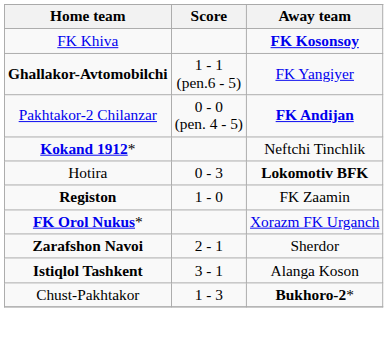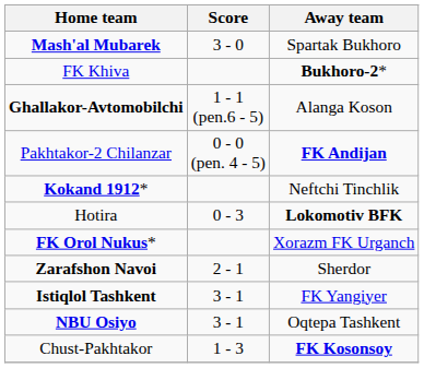 <table class="wikitable" style="text-align: center">
 <tr>
 </tr>
 <tr>
 <th>Home team</th>
 <th>Score</th>
 <th>Away team</th>
 </tr>
 <tr>
+<td><strong><a href='#'>Mash'al Mubarek</a></strong></td>
+<td>3 - 0</td>
+<td>Spartak Bukhoro</td>
+</tr>
+<tr>
 <td><a href='#'>FK Khiva</a></td>
 <td></td>
-<td><strong><a href='#'>FK Kosonsoy</a></strong></td>
+<td><strong>Bukhoro-2</strong>*</td>
 </tr>
 <tr>
 <td><strong>Ghallakor-Avtomobilchi</strong></td>
 <td>1 - 1<br> (pen.6 - 5)</td>
-<td><a href='#'>FK Yangiyer</a></td>
+<td>Alanga Koson</td>
 </tr>
 <tr>
 <td><a href='#'>Pakhtakor-2 Chilanzar</a></td>
 <td>0 - 0<br>(pen. 4 - 5)</td>
 <td><strong><a href='#'>FK Andijan</a></strong></td>
 </tr>
 <tr>
 <td><strong><a href='#'>Kokand 1912</a></strong>*</td>
 <td></td>
 <td>Neftchi Tinchlik</td>
 </tr>
 <tr>
 <td>Hotira</td>
 <td>0 - 3</td>
 <td><strong>Lokomotiv BFK</strong></td>
 </tr>
 <tr>
-<td><strong>Registon</strong></td>
-<td>1 - 0</td>
-<td>FK Zaamin</td>
-</tr>
-<tr>
 <td><strong><a href='#'>FK Orol Nukus</a></strong>*</td>
 <td></td>
 <td><a href='#'>Xorazm FK Urganch</a></td>
 </tr>
 <tr>
 <td><strong>Zarafshon Navoi</strong></td>
 <td>2 - 1</td>
 <td>Sherdor</td>
 </tr>
 <tr>
 <td><strong>Istiqlol Tashkent</strong></td>
 <td>3 - 1</td>
-<td>Alanga Koson</td>
+<td><a href='#'>FK Yangiyer</a></td>
+</tr>
+<tr>
+<td><strong><a href='#'>NBU Osiyo</a></strong></td>
+<td>3 - 1</td>
+<td>Oqtepa Tashkent</td>
 </tr>
 <tr>
 <td>Chust-Pakhtakor</td>
 <td>1 - 3</td>
-<td><strong>Bukhoro-2</strong>*</td>
+<td><strong><a href='#'>FK Kosonsoy</a></strong></td>
 </tr>
 <tr>
 </tr>
 </table>
